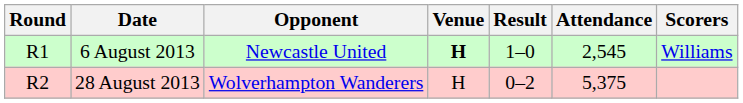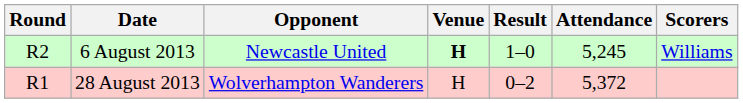 <table class= "wikitable " style="font-size:100%; text-align:center">
 <tr>
 <th>Round</th>
 <th>Date</th>
 <th>Opponent</th>
 <th>Venue</th>
 <th>Result</th>
 <th>Attendance</th>
 <th>Scorers</th>
 </tr>
 <tr style="background: #CCFFCC;">
-<td>R1</td>
+<td>R2</td>
 <td>6 August 2013</td>
 <td><a href='#'>Newcastle United</a></td>
 <td><strong>H</strong></td>
 <td>1–0</td>
-<td>2,545</td>
+<td>5,245</td>
 <td><a href='#'>Williams</a></td>
 </tr>
 <tr style="background: #FFCCCC;">
-<td>R2</td>
+<td>R1</td>
 <td>28 August 2013</td>
 <td><a href='#'>Wolverhampton Wanderers</a></td>
 <td>H</td>
 <td>0–2</td>
-<td>5,375</td>
+<td>5,372</td>
 <td></td>
 </tr>
 </table>
